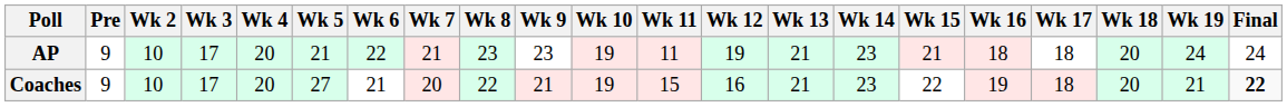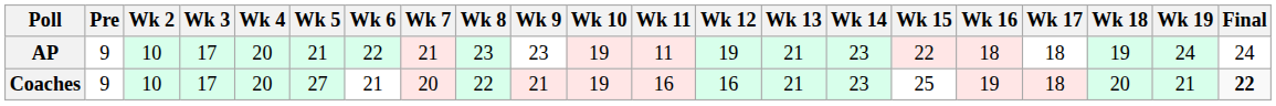 <table class="wikitable" style="white-space:nowrap;">
 <tr>
 <th>Poll</th>
 <th>Pre</th>
 <th>Wk 2</th>
 <th>Wk 3</th>
 <th>Wk 4</th>
 <th>Wk 5</th>
 <th>Wk 6</th>
 <th>Wk 7</th>
 <th>Wk 8</th>
 <th>Wk 9</th>
 <th>Wk 10</th>
 <th>Wk 11</th>
 <th>Wk 12</th>
 <th>Wk 13</th>
 <th>Wk 14</th>
 <th>Wk 15</th>
 <th>Wk 16</th>
 <th>Wk 17</th>
 <th>Wk 18</th>
 <th>Wk 19</th>
 <th>Final</th>
 </tr>
 <tr style="text-align:center;">
 <th>AP</th>
 <td style="background:#FFF;">9</td>
 <td style="background:#D8FFEB;">10</td>
 <td style="background:#D8FFEB;">17</td>
 <td style="background:#D8FFEB;">20</td>
 <td style="background:#D8FFEB;">21</td>
 <td style="background:#D8FFEB;">22</td>
 <td style="background:#FFE6E6;">21</td>
 <td style="background:#D8FFEB;">23</td>
 <td style="background:#FFF;">23</td>
 <td style="background:#FFE6E6;">19</td>
 <td style="background:#FFE6E6;">11</td>
 <td style="background:#D8FFEB;">19</td>
 <td style="background:#D8FFEB;">21</td>
 <td style="background:#D8FFEB;">23</td>
-<td style="background:#FFE6E6;">21</td>
+<td style="background:#FFE6E6;">22</td>
 <td style="background:#FFE6E6;">18</td>
 <td style="background:#FFF;">18</td>
-<td style="background:#D8FFEB;">20</td>
+<td style="background:#D8FFEB;">19</td>
 <td style="background:#D8FFEB;">24</td>
 <td style="background:#FFF;">24</td>
 </tr>
 <tr style="text-align:center;">
 <th>Coaches</th>
 <td style="background:#FFF;">9</td>
 <td style="background:#D8FFEB;">10</td>
 <td style="background:#D8FFEB;">17</td>
 <td style="background:#D8FFEB;">20</td>
 <td style="background:#D8FFEB;">27</td>
 <td style="background:#FFF;">21</td>
 <td style="background:#FFE6E6;">20</td>
 <td style="background:#D8FFEB;">22</td>
 <td style="background:#FFE6E6;">21</td>
 <td style="background:#FFE6E6;">19</td>
-<td style="background:#FFE6E6;">15</td>
+<td style="background:#FFE6E6;">16</td>
 <td style="background:#D8FFEB;">16</td>
 <td style="background:#D8FFEB;">21</td>
 <td style="background:#D8FFEB;">23</td>
-<td style="background:#FFF;">22</td>
+<td style="background:#FFF;">25</td>
 <td style="background:#FFE6E6;">19</td>
 <td style="background:#FFE6E6;">18</td>
 <td style="background:#D8FFEB;">20</td>
 <td style="background:#D8FFEB;">21</td>
 <td><strong>22</strong></td>
 </tr>
 </table>
